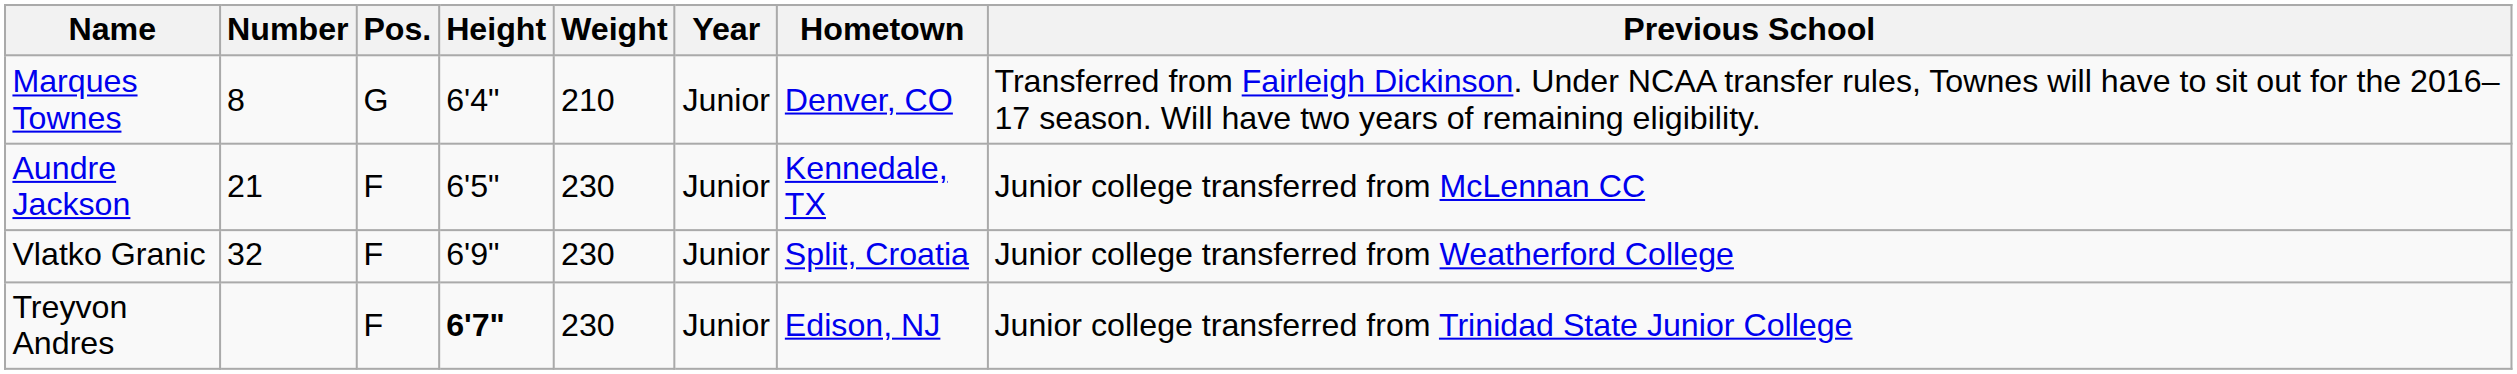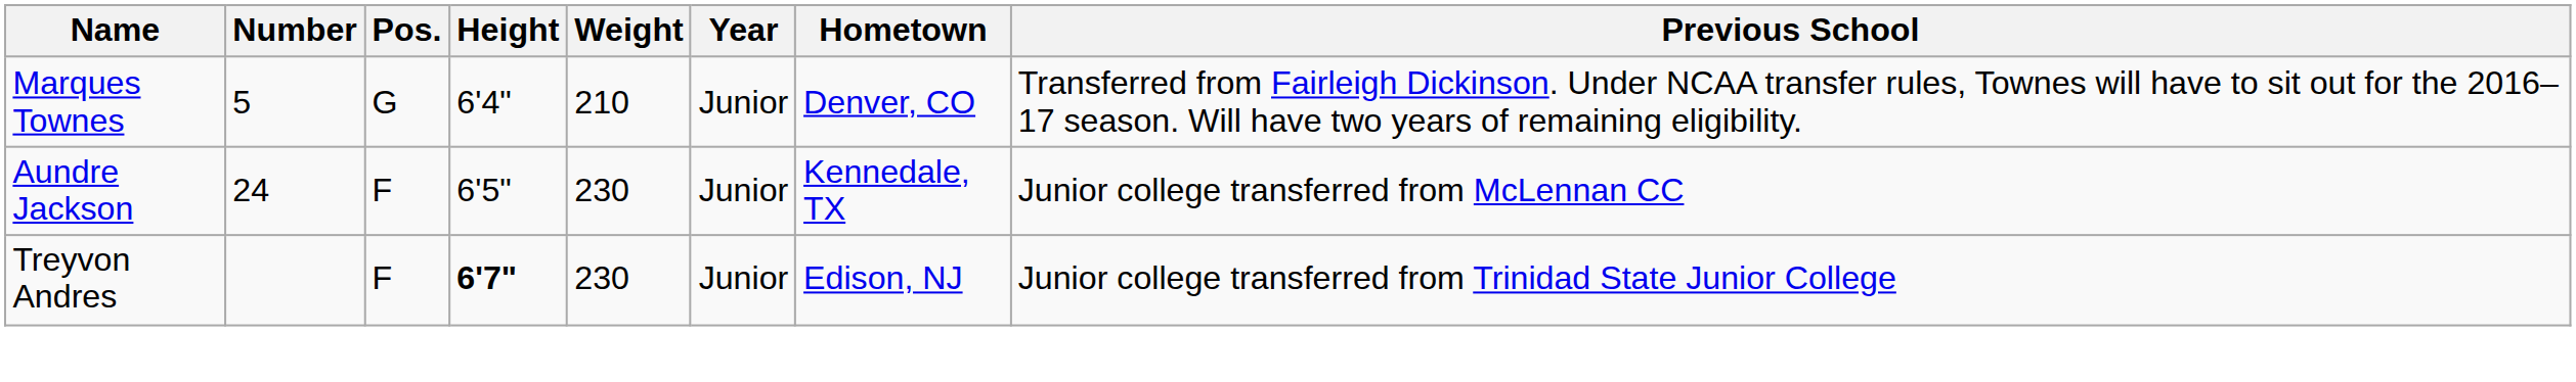 <table class="wikitable sortable" border="1">
 <tr>
 <th>Name</th>
 <th>Number</th>
 <th>Pos.</th>
 <th>Height</th>
 <th>Weight</th>
 <th>Year</th>
 <th>Hometown</th>
 <th class="unsortable">Previous School</th>
 </tr>
 <tr>
 <td><a href='#'>Marques Townes</a></td>
-<td>8</td>
+<td>5</td>
 <td>G</td>
 <td>6'4"</td>
 <td>210</td>
 <td>Junior</td>
 <td><a href='#'>Denver, CO</a></td>
 <td>Transferred from <a href='#'>Fairleigh Dickinson</a>. Under NCAA transfer rules, Townes will have to sit out for the 2016–17 season. Will have two years of remaining eligibility.</td>
 </tr>
 <tr>
 <td><a href='#'>Aundre Jackson</a></td>
-<td>21</td>
+<td>24</td>
 <td>F</td>
 <td>6'5"</td>
 <td>230</td>
 <td>Junior</td>
 <td><a href='#'>Kennedale, TX</a></td>
 <td>Junior college transferred from <a href='#'>McLennan CC</a></td>
-</tr>
-<tr>
-<td>Vlatko Granic</td>
-<td>32</td>
-<td>F</td>
-<td>6'9"</td>
-<td>230</td>
-<td>Junior</td>
-<td><a href='#'>Split, Croatia</a></td>
-<td>Junior college transferred from <a href='#'>Weatherford College</a></td>
 </tr>
 <tr>
 <td>Treyvon Andres</td>
 <td></td>
 <td>F</td>
 <td><strong>6'7"</strong></td>
 <td>230</td>
 <td>Junior</td>
 <td><a href='#'>Edison, NJ</a></td>
 <td>Junior college transferred from <a href='#'>Trinidad State Junior College</a></td>
 </tr>
 </table>
